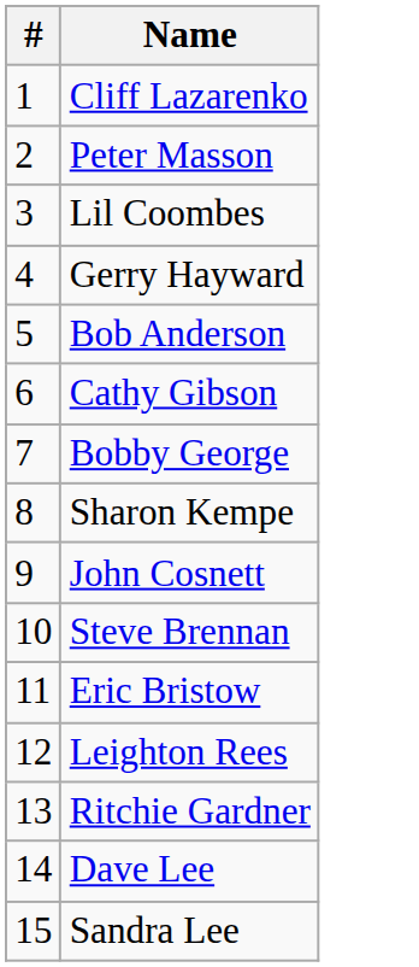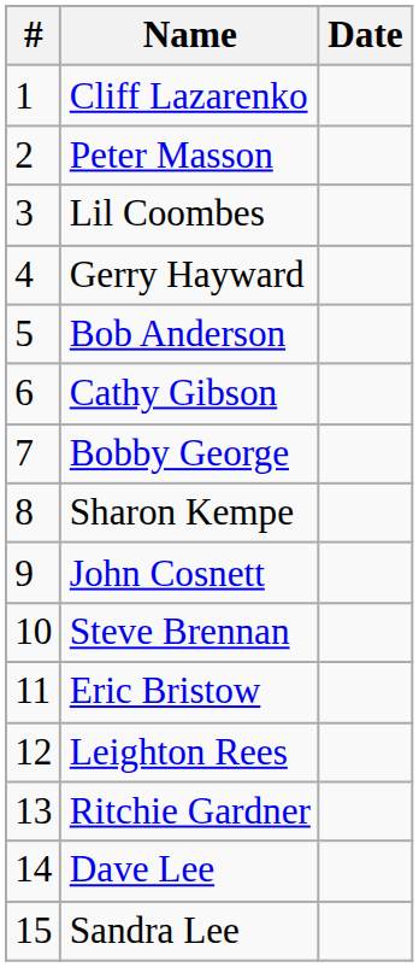 <table class="wikitable">
 <tr>
 <th>#</th>
 <th>Name</th>
+<th>Date</th>
 </tr>
 <tr>
 <td>1</td>
 <td><a href='#'>Cliff Lazarenko</a></td>
+<td></td>
 </tr>
 <tr>
 <td>2</td>
 <td><a href='#'>Peter Masson</a></td>
+<td></td>
 </tr>
 <tr>
 <td>3</td>
 <td>Lil Coombes</td>
+<td></td>
 </tr>
 <tr>
 <td>4</td>
 <td>Gerry Hayward</td>
+<td></td>
 </tr>
 <tr>
 <td>5</td>
 <td><a href='#'>Bob Anderson</a></td>
+<td></td>
 </tr>
 <tr>
 <td>6</td>
 <td><a href='#'>Cathy Gibson</a></td>
+<td></td>
 </tr>
 <tr>
 <td>7</td>
 <td><a href='#'>Bobby George</a></td>
+<td></td>
 </tr>
 <tr>
 <td>8</td>
 <td>Sharon Kempe</td>
+<td></td>
 </tr>
 <tr>
 <td>9</td>
 <td><a href='#'>John Cosnett</a></td>
+<td></td>
 </tr>
 <tr>
 <td>10</td>
 <td><a href='#'>Steve Brennan</a></td>
+<td></td>
 </tr>
 <tr>
 <td>11</td>
 <td><a href='#'>Eric Bristow</a></td>
+<td></td>
 </tr>
 <tr>
 <td>12</td>
 <td><a href='#'>Leighton Rees</a></td>
+<td></td>
 </tr>
 <tr>
 <td>13</td>
 <td><a href='#'>Ritchie Gardner</a></td>
+<td></td>
 </tr>
 <tr>
 <td>14</td>
 <td><a href='#'>Dave Lee</a></td>
+<td></td>
 </tr>
 <tr>
 <td>15</td>
 <td>Sandra Lee</td>
+<td></td>
 </tr>
 </table>
